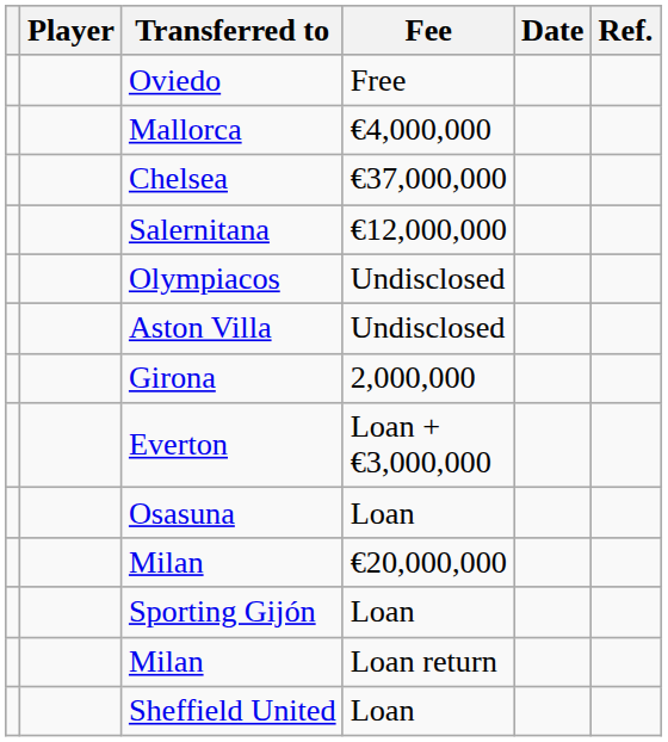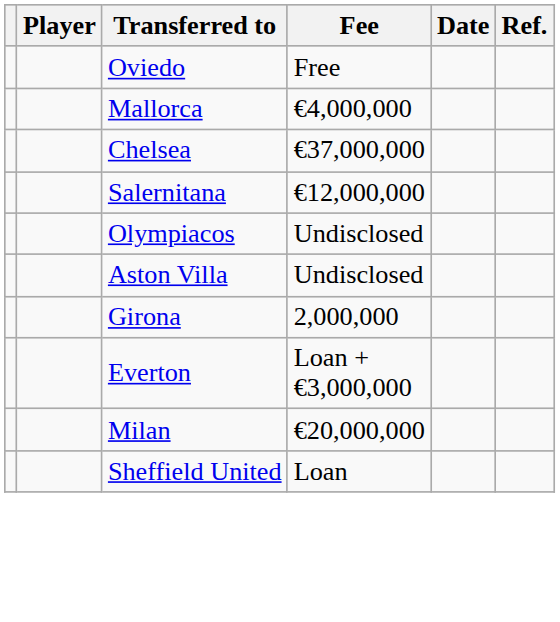 <table class="wikitable plainrowheaders sortable">
 <tr>
 <th></th>
 <th scope="col">Player</th>
 <th>Transferred to</th>
 <th style="width: 65px;">Fee</th>
 <th scope="col">Date</th>
 <th scope="col">Ref.</th>
 </tr>
 <tr>
 <td align="center"></td>
 <td></td>
 <td> <a href='#'>Oviedo</a></td>
 <td>Free</td>
 <td></td>
 <td></td>
 </tr>
 <tr>
 <td align="center"></td>
 <td></td>
 <td> <a href='#'>Mallorca</a></td>
 <td>€4,000,000</td>
 <td></td>
 <td></td>
 </tr>
 <tr>
 <td align="center"></td>
 <td></td>
 <td> <a href='#'>Chelsea</a></td>
 <td>€37,000,000</td>
 <td></td>
 <td></td>
 </tr>
 <tr>
 <td align="center"></td>
 <td></td>
 <td> <a href='#'>Salernitana</a></td>
 <td>€12,000,000</td>
 <td></td>
 <td></td>
 </tr>
 <tr>
 <td align="center"></td>
 <td></td>
 <td> <a href='#'>Olympiacos</a></td>
 <td>Undisclosed</td>
 <td></td>
 <td></td>
 </tr>
 <tr>
 <td align="center"></td>
 <td></td>
 <td> <a href='#'>Aston Villa</a></td>
 <td>Undisclosed</td>
 <td></td>
 <td></td>
 </tr>
 <tr>
 <td align="center"></td>
 <td></td>
 <td> <a href='#'>Girona</a></td>
 <td>2,000,000</td>
 <td></td>
 <td></td>
 </tr>
 <tr>
 <td align="center"></td>
 <td></td>
 <td> <a href='#'>Everton</a></td>
 <td>Loan + €3,000,000</td>
 <td></td>
 <td></td>
 </tr>
 <tr>
 <td align="center"></td>
 <td></td>
-<td> <a href='#'>Osasuna</a></td>
-<td>Loan</td>
-<td></td>
-<td></td>
-</tr>
-<tr>
-<td align="center"></td>
-<td></td>
 <td> <a href='#'>Milan</a></td>
 <td>€20,000,000</td>
-<td></td>
-<td></td>
-</tr>
-<tr>
-<td align="center"></td>
-<td></td>
-<td> <a href='#'>Sporting Gijón</a></td>
-<td>Loan</td>
-<td></td>
-<td></td>
-</tr>
-<tr>
-<td align="center"></td>
-<td></td>
-<td> <a href='#'>Milan</a></td>
-<td>Loan return</td>
 <td></td>
 <td></td>
 </tr>
 <tr>
 <td align="center"></td>
 <td></td>
 <td> <a href='#'>Sheffield United</a></td>
 <td>Loan</td>
 <td></td>
 <td></td>
 </tr>
 </table>
